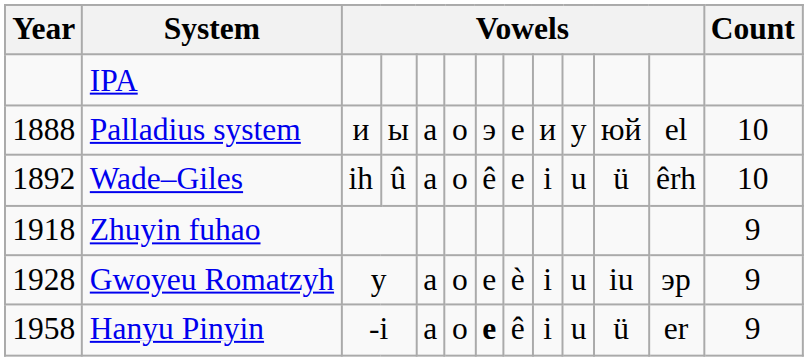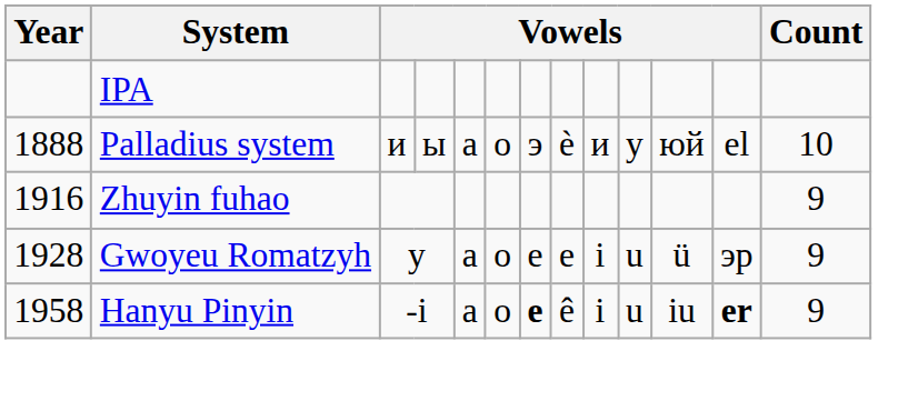 <table class=wikitable style="text-align:center;">
 <tr>
 <th>Year</th>
 <th>System</th>
 <th colspan=10>Vowels</th>
 <th>Count</th>
 </tr>
 <tr>
 <td></td>
 <td align=left><a href='#'>IPA</a></td>
 <td></td>
 <td></td>
 <td></td>
 <td></td>
 <td></td>
 <td></td>
 <td></td>
 <td></td>
 <td></td>
 <td></td>
 </tr>
 <tr>
 <td>1888</td>
 <td align=left><a href='#'>Palladius system</a></td>
 <td>и</td>
 <td>ы</td>
 <td>а</td>
 <td>о</td>
 <td>э</td>
-<td>е</td>
+<td>è</td>
 <td>и</td>
 <td>у</td>
 <td>юй</td>
 <td>el</td>
 <td>10</td>
 </tr>
 <tr>
-<td>1892</td>
-<td align=left><a href='#'>Wade–Giles</a></td>
-<td>ih</td>
-<td>û</td>
-<td>a</td>
-<td>o</td>
-<td>ê</td>
-<td>e</td>
-<td>i</td>
-<td>u</td>
-<td>ü</td>
-<td>êrh</td>
-<td>10</td>
-</tr>
-<tr>
-<td>1918</td>
+<td>1916</td>
 <td align=left><a href='#'>Zhuyin fuhao</a></td>
 <td colspan=2></td>
 <td></td>
 <td></td>
 <td></td>
 <td></td>
 <td></td>
 <td></td>
 <td></td>
 <td></td>
 <td>9</td>
 </tr>
 <tr>
 <td>1928</td>
 <td align=left><a href='#'>Gwoyeu Romatzyh</a></td>
 <td colspan=2>y</td>
 <td>a</td>
 <td>o</td>
 <td>e</td>
-<td>è</td>
+<td>е</td>
 <td>i</td>
 <td>u</td>
-<td>iu</td>
+<td>ü</td>
 <td>эр</td>
 <td>9</td>
 </tr>
 <tr>
 <td>1958</td>
 <td align=left><a href='#'>Hanyu Pinyin</a></td>
 <td colspan=2>-i</td>
 <td>a</td>
 <td>o</td>
 <td><strong>e</strong></td>
 <td>ê</td>
 <td>i</td>
 <td>u</td>
-<td>ü</td>
-<td>er</td>
+<td>iu</td>
+<td><strong>er</strong></td>
 <td>9</td>
 </tr>
 </table>
